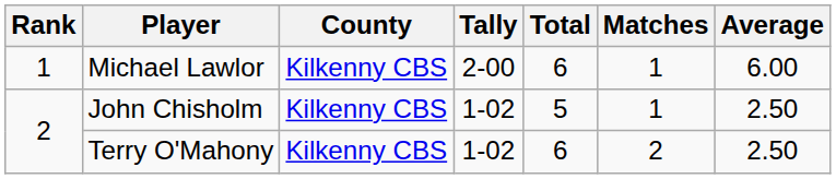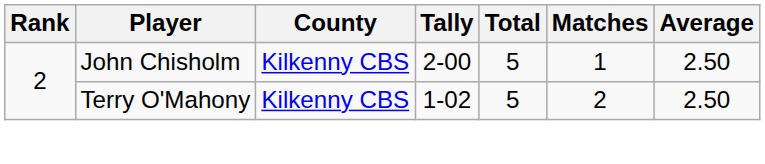 <table class="wikitable">
 <tr>
 <th>Rank</th>
 <th>Player</th>
 <th>County</th>
 <th>Tally</th>
 <th>Total</th>
 <th>Matches</th>
 <th>Average</th>
 </tr>
 <tr>
-<td rowspan=1 align=center>1</td>
-<td>Michael Lawlor</td>
-<td><a href='#'>Kilkenny CBS</a></td>
-<td align=center>2-00</td>
-<td align=center>6</td>
-<td align=center>1</td>
-<td align=center>6.00</td>
-</tr>
-<tr>
 <td rowspan=2 align=center>2</td>
 <td>John Chisholm</td>
 <td><a href='#'>Kilkenny CBS</a></td>
-<td align=center>1-02</td>
+<td align=center>2-00</td>
 <td align=center>5</td>
 <td align=center>1</td>
 <td align=center>2.50</td>
 </tr>
 <tr>
 <td>Terry O'Mahony</td>
 <td><a href='#'>Kilkenny CBS</a></td>
 <td align=center>1-02</td>
-<td align=center>6</td>
+<td align=center>5</td>
 <td align=center>2</td>
 <td align=center>2.50</td>
 </tr>
 </table>
